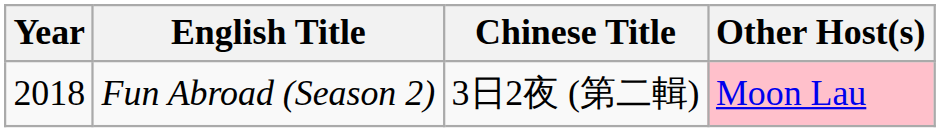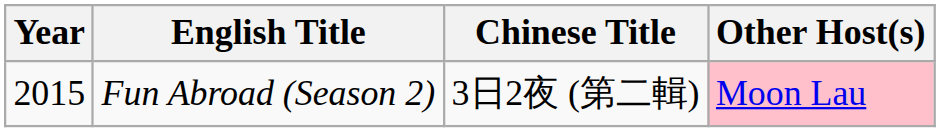 <table class="wikitable">
 <tr>
 <th>Year</th>
 <th>English Title</th>
 <th>Chinese Title</th>
 <th>Other Host(s)</th>
 </tr>
 <tr>
-<td>2018</td>
+<td>2015</td>
 <td><em>Fun Abroad (Season 2)</em></td>
 <td>3日2夜 (第二輯)</td>
 <td style="background: pink;"><a href='#'>Moon Lau</a></td>
 </tr>
 </table>
